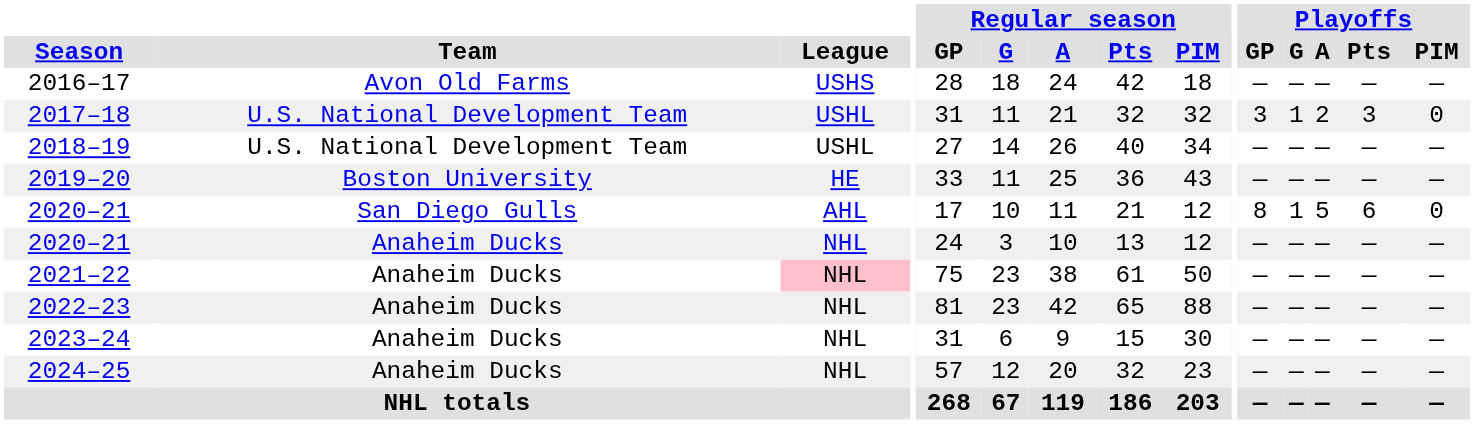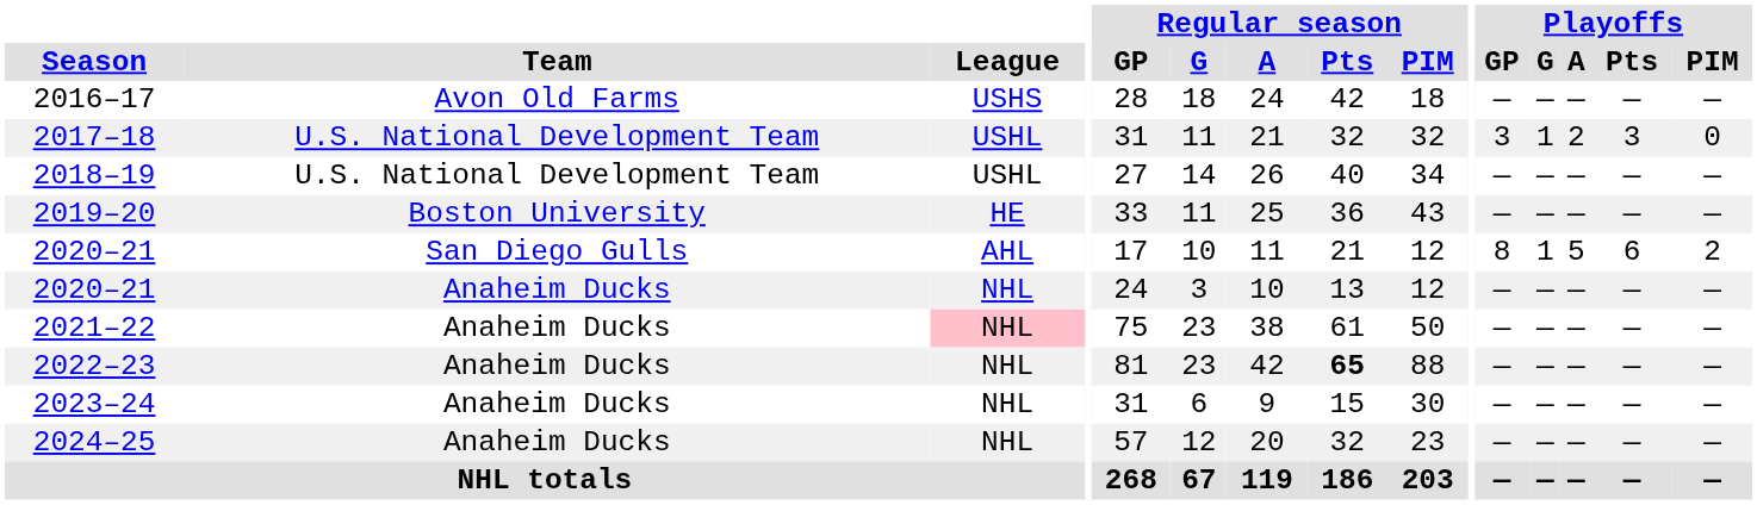 <table border="0" cellpadding="1" cellspacing="0" style="text-align:center; width:60em;">
 <tr bgcolor="#e0e0e0">
 <th colspan="3" bgcolor="#ffffff"></th>
 <th rowspan="99" bgcolor="#ffffff"></th>
 <th colspan="5"><a href='#'>Regular season</a></th>
 <th rowspan="99" bgcolor="#ffffff"></th>
 <th colspan="5"><a href='#'>Playoffs</a></th>
 </tr>
 <tr bgcolor="#e0e0e0">
 <th><a href='#'>Season</a></th>
 <th>Team</th>
 <th>League</th>
 <th>GP</th>
 <th><a href='#'>G</a></th>
 <th><a href='#'>A</a></th>
 <th><a href='#'>Pts</a></th>
 <th><a href='#'>PIM</a></th>
 <th>GP</th>
 <th>G</th>
 <th>A</th>
 <th>Pts</th>
 <th>PIM</th>
 </tr>
 <tr>
 <td>2016–17</td>
 <td><a href='#'>Avon Old Farms</a></td>
 <td><a href='#'>USHS</a></td>
 <td>28</td>
 <td>18</td>
 <td>24</td>
 <td>42</td>
 <td>18</td>
 <td>—</td>
 <td>—</td>
 <td>—</td>
 <td>—</td>
 <td>—</td>
 </tr>
 <tr bgcolor="#f0f0f0">
 <td><a href='#'>2017–18</a></td>
 <td><a href='#'>U.S. National Development Team</a></td>
 <td><a href='#'>USHL</a></td>
 <td>31</td>
 <td>11</td>
 <td>21</td>
 <td>32</td>
 <td>32</td>
 <td>3</td>
 <td>1</td>
 <td>2</td>
 <td>3</td>
 <td>0</td>
 </tr>
 <tr>
 <td><a href='#'>2018–19</a></td>
 <td>U.S. National Development Team</td>
 <td>USHL</td>
 <td>27</td>
 <td>14</td>
 <td>26</td>
 <td>40</td>
 <td>34</td>
 <td>—</td>
 <td>—</td>
 <td>—</td>
 <td>—</td>
 <td>—</td>
 </tr>
 <tr bgcolor="#f0f0f0">
 <td><a href='#'>2019–20</a></td>
 <td><a href='#'>Boston University</a></td>
 <td><a href='#'>HE</a></td>
 <td>33</td>
 <td>11</td>
 <td>25</td>
 <td>36</td>
 <td>43</td>
 <td>—</td>
 <td>—</td>
 <td>—</td>
 <td>—</td>
 <td>—</td>
 </tr>
 <tr>
 <td><a href='#'>2020–21</a></td>
 <td><a href='#'>San Diego Gulls</a></td>
 <td><a href='#'>AHL</a></td>
 <td>17</td>
 <td>10</td>
 <td>11</td>
 <td>21</td>
 <td>12</td>
 <td>8</td>
 <td>1</td>
 <td>5</td>
 <td>6</td>
-<td>0</td>
+<td>2</td>
 </tr>
 <tr bgcolor="#f0f0f0">
 <td><a href='#'>2020–21</a></td>
 <td><a href='#'>Anaheim Ducks</a></td>
 <td><a href='#'>NHL</a></td>
 <td>24</td>
 <td>3</td>
 <td>10</td>
 <td>13</td>
 <td>12</td>
 <td>—</td>
 <td>—</td>
 <td>—</td>
 <td>—</td>
 <td>—</td>
 </tr>
 <tr>
 <td><a href='#'>2021–22</a></td>
 <td>Anaheim Ducks</td>
 <td style="background: pink;">NHL</td>
 <td>75</td>
 <td>23</td>
 <td>38</td>
 <td>61</td>
 <td>50</td>
 <td>—</td>
 <td>—</td>
 <td>—</td>
 <td>—</td>
 <td>—</td>
 </tr>
 <tr bgcolor="#f0f0f0">
 <td><a href='#'>2022–23</a></td>
 <td>Anaheim Ducks</td>
 <td>NHL</td>
 <td>81</td>
 <td>23</td>
 <td>42</td>
-<td>65</td>
+<td><strong>65</strong></td>
 <td>88</td>
 <td>—</td>
 <td>—</td>
 <td>—</td>
 <td>—</td>
 <td>—</td>
 </tr>
 <tr>
 <td><a href='#'>2023–24</a></td>
 <td>Anaheim Ducks</td>
 <td>NHL</td>
 <td>31</td>
 <td>6</td>
 <td>9</td>
 <td>15</td>
 <td>30</td>
 <td>—</td>
 <td>—</td>
 <td>—</td>
 <td>—</td>
 <td>—</td>
 </tr>
 <tr bgcolor="#f0f0f0">
 <td><a href='#'>2024–25</a></td>
 <td>Anaheim Ducks</td>
 <td>NHL</td>
 <td>57</td>
 <td>12</td>
 <td>20</td>
 <td>32</td>
 <td>23</td>
 <td>—</td>
 <td>—</td>
 <td>—</td>
 <td>—</td>
 <td>—</td>
 </tr>
 <tr bgcolor="#e0e0e0">
 <th colspan="3">NHL totals</th>
 <th>268</th>
 <th>67</th>
 <th>119</th>
 <th>186</th>
 <th>203</th>
 <th>—</th>
 <th>—</th>
 <th>—</th>
 <th>—</th>
 <th>—</th>
 </tr>
 </table>
